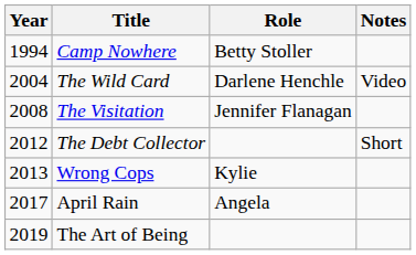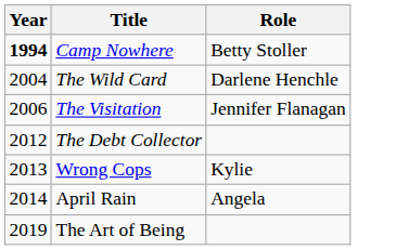 <table class="wikitable sortable">
 <tr>
 <th>Year</th>
 <th>Title</th>
 <th>Role</th>
-<th class="unsortable">Notes</th>
 </tr>
 <tr>
-<td>1994</td>
+<td><strong>1994</strong></td>
 <td><em><a href='#'>Camp Nowhere</a></em></td>
 <td>Betty Stoller</td>
-<td></td>
 </tr>
 <tr>
 <td>2004</td>
 <td><em>The Wild Card</em></td>
 <td>Darlene Henchle</td>
-<td>Video</td>
 </tr>
 <tr>
-<td>2008</td>
+<td>2006</td>
 <td><em><a href='#'>The Visitation</a></em></td>
 <td>Jennifer Flanagan</td>
-<td></td>
 </tr>
 <tr>
 <td>2012</td>
 <td><em>The Debt Collector</td>
 <td></td>
-<td>Short</td>
 </tr>
 <tr>
 <td>2013</td>
 <td></em><a href='#'>Wrong Cops</a><em></td>
 <td>Kylie</td>
-<td></td>
 </tr>
 <tr>
-<td>2017</td>
+<td>2014</td>
 <td></em>April Rain<em></td>
 <td>Angela</td>
-<td></td>
 </tr>
 <tr>
 <td>2019</td>
 <td></em>The Art of Being<em></td>
 <td></td>
-<td></td>
 </tr>
 </table>
